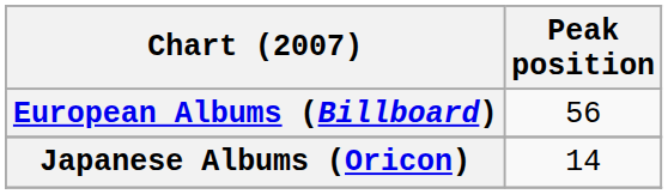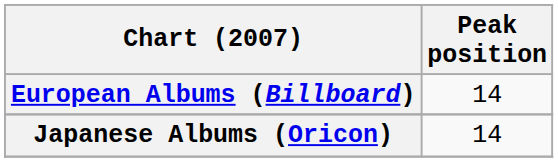 <table class="wikitable sortable plainrowheaders" style="text-align:center">
 <tr>
 <th scope="col">Chart (2007)</th>
 <th scope="col">Peak<br>position</th>
 </tr>
 <tr>
 <th scope="row"><a href='#'>European Albums</a> (<em><a href='#'>Billboard</a></em>)</th>
-<td>56</td>
+<td>14</td>
 </tr>
 <tr>
 </tr>
 <tr>
 </tr>
 <tr>
 <th scope="row">Japanese Albums (<a href='#'>Oricon</a>)</th>
 <td>14</td>
 </tr>
 <tr>
 </tr>
 <tr>
 </tr>
 <tr>
 </tr>
 <tr>
 </tr>
 </table>
